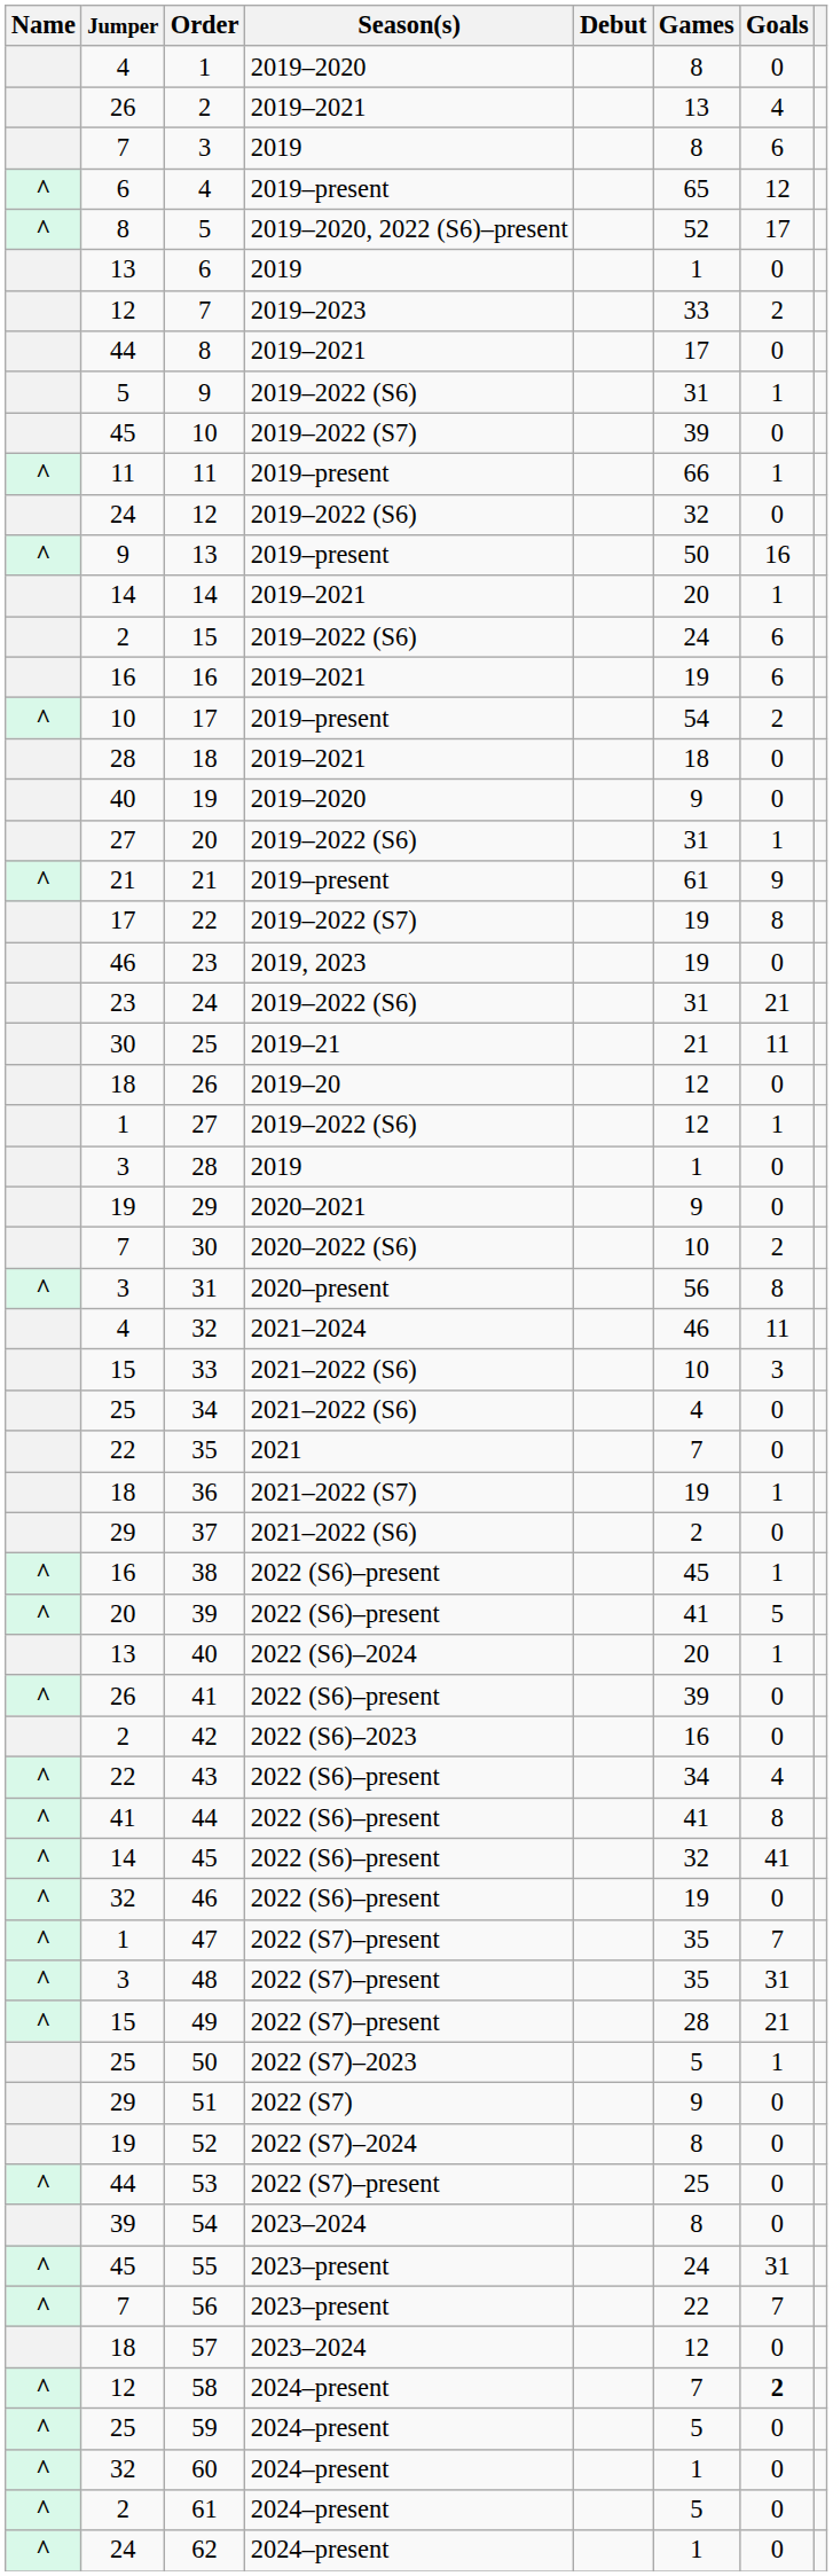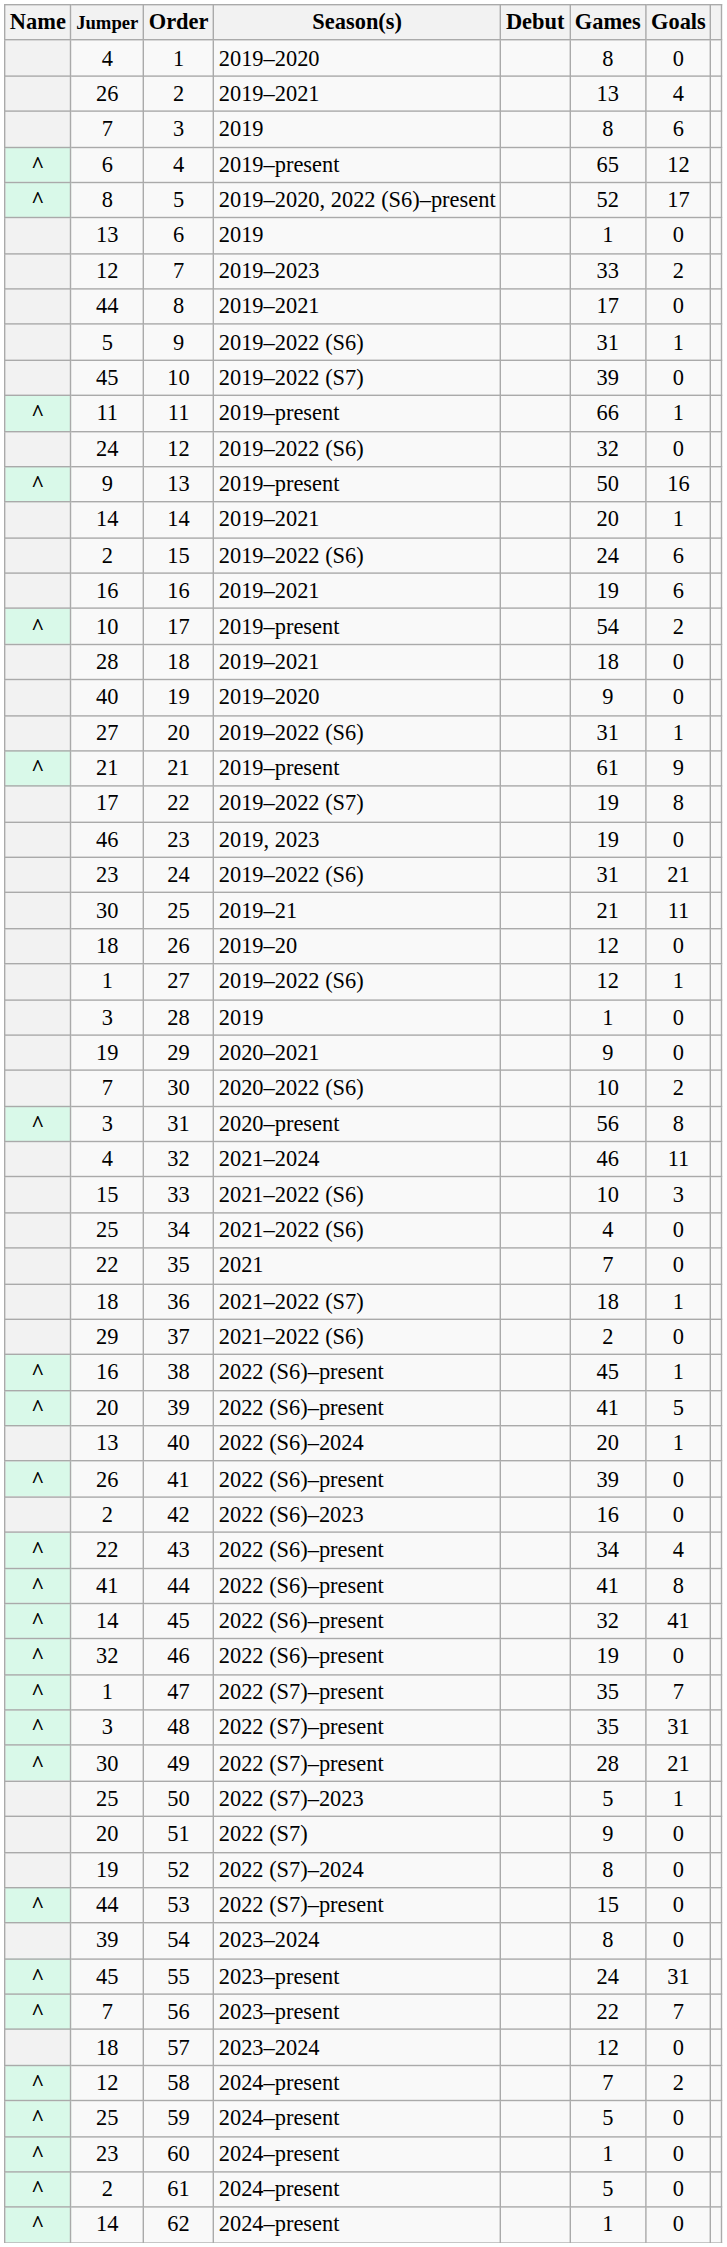 <table class="wikitable plainrowheaders sortable" style="text-align:center">
 <tr>
 <th scope="col">Name</th>
 <th scope="col"><small>Jumper </small></th>
 <th scope="col">Order</th>
 <th scope="col">Season(s)</th>
 <th scope="col">Debut</th>
 <th scope="col">Games</th>
 <th scope="col">Goals</th>
 <th scope="col" class="unsortable"></th>
 </tr>
 <tr>
 <th scope="row"></th>
 <td>4</td>
 <td>1</td>
 <td align="left">2019–2020</td>
 <td></td>
 <td>8</td>
 <td>0</td>
 <td></td>
 </tr>
 <tr>
 <th scope="row"></th>
 <td>26</td>
 <td>2</td>
 <td align="left">2019–2021</td>
 <td></td>
 <td>13</td>
 <td>4</td>
 <td></td>
 </tr>
 <tr>
 <th scope="row"></th>
 <td>7</td>
 <td>3</td>
 <td align="left">2019</td>
 <td></td>
 <td>8</td>
 <td>6</td>
 <td></td>
 </tr>
 <tr>
 <th scope="row" style="background:#d9f9e9;">^</th>
 <td>6</td>
 <td>4</td>
 <td align="left">2019–present</td>
 <td></td>
 <td>65</td>
 <td>12</td>
 <td></td>
 </tr>
 <tr>
 <th scope="row" style="background:#d9f9e9;">^</th>
 <td>8</td>
 <td>5</td>
 <td align="left">2019–2020, 2022 (S6)–present</td>
 <td></td>
 <td>52</td>
 <td>17</td>
 <td></td>
 </tr>
 <tr>
 <th scope="row"></th>
 <td>13</td>
 <td>6</td>
 <td align="left">2019</td>
 <td></td>
 <td>1</td>
 <td>0</td>
 <td></td>
 </tr>
 <tr>
 <th scope="row"></th>
 <td>12</td>
 <td>7</td>
 <td align="left">2019–2023</td>
 <td></td>
 <td>33</td>
 <td>2</td>
 <td></td>
 </tr>
 <tr>
 <th scope="row"></th>
 <td>44</td>
 <td>8</td>
 <td align="left">2019–2021</td>
 <td></td>
 <td>17</td>
 <td>0</td>
 <td></td>
 </tr>
 <tr>
 <th scope="row"></th>
 <td>5</td>
 <td>9</td>
 <td align="left">2019–2022 (S6)</td>
 <td></td>
 <td>31</td>
 <td>1</td>
 <td></td>
 </tr>
 <tr>
 <th scope="row"></th>
 <td>45</td>
 <td>10</td>
 <td align="left">2019–2022 (S7)</td>
 <td></td>
 <td>39</td>
 <td>0</td>
 <td></td>
 </tr>
 <tr>
 <th scope="row" style="background:#d9f9e9;">^</th>
 <td>11</td>
 <td>11</td>
 <td align="left">2019–present</td>
 <td></td>
 <td>66</td>
 <td>1</td>
 <td></td>
 </tr>
 <tr>
 <th scope="row"></th>
 <td>24</td>
 <td>12</td>
 <td align="left">2019–2022 (S6)</td>
 <td></td>
 <td>32</td>
 <td>0</td>
 <td></td>
 </tr>
 <tr>
 <th scope="row" style="background:#d9f9e9;">^</th>
 <td>9</td>
 <td>13</td>
 <td align="left">2019–present</td>
 <td></td>
 <td>50</td>
 <td>16</td>
 <td></td>
 </tr>
 <tr>
 <th scope="row"></th>
 <td>14</td>
 <td>14</td>
 <td align="left">2019–2021</td>
 <td></td>
 <td>20</td>
 <td>1</td>
 <td></td>
 </tr>
 <tr>
 <th scope="row"></th>
 <td>2</td>
 <td>15</td>
 <td align="left">2019–2022 (S6)</td>
 <td></td>
 <td>24</td>
 <td>6</td>
 <td></td>
 </tr>
 <tr>
 <th scope="row"></th>
 <td>16</td>
 <td>16</td>
 <td align="left">2019–2021</td>
 <td></td>
 <td>19</td>
 <td>6</td>
 <td></td>
 </tr>
 <tr>
 <th scope="row" style="background:#d9f9e9;">^</th>
 <td>10</td>
 <td>17</td>
 <td align="left">2019–present</td>
 <td></td>
 <td>54</td>
 <td>2</td>
 <td></td>
 </tr>
 <tr>
 <th scope="row"></th>
 <td>28</td>
 <td>18</td>
 <td align="left">2019–2021</td>
 <td></td>
 <td>18</td>
 <td>0</td>
 <td></td>
 </tr>
 <tr>
 <th scope="row"></th>
 <td>40</td>
 <td>19</td>
 <td align="left">2019–2020</td>
 <td></td>
 <td>9</td>
 <td>0</td>
 <td></td>
 </tr>
 <tr>
 <th scope="row"></th>
 <td>27</td>
 <td>20</td>
 <td align="left">2019–2022 (S6)</td>
 <td></td>
 <td>31</td>
 <td>1</td>
 <td></td>
 </tr>
 <tr>
 <th scope="row" style="background:#d9f9e9;">^</th>
 <td>21</td>
 <td>21</td>
 <td align="left">2019–present</td>
 <td></td>
 <td>61</td>
 <td>9</td>
 <td></td>
 </tr>
 <tr>
 <th scope="row"></th>
 <td>17</td>
 <td>22</td>
 <td align="left">2019–2022 (S7)</td>
 <td></td>
 <td>19</td>
 <td>8</td>
 <td></td>
 </tr>
 <tr>
 <th scope="row"></th>
 <td>46</td>
 <td>23</td>
 <td align="left">2019, 2023</td>
 <td></td>
 <td>19</td>
 <td>0</td>
 <td></td>
 </tr>
 <tr>
 <th scope="row"></th>
 <td>23</td>
 <td>24</td>
 <td align="left">2019–2022 (S6)</td>
 <td></td>
 <td>31</td>
 <td>21</td>
 <td></td>
 </tr>
 <tr>
 <th scope="row"></th>
 <td>30</td>
 <td>25</td>
 <td align="left">2019–21</td>
 <td></td>
 <td>21</td>
 <td>11</td>
 <td></td>
 </tr>
 <tr>
 <th scope="row"></th>
 <td>18</td>
 <td>26</td>
 <td align="left">2019–20</td>
 <td></td>
 <td>12</td>
 <td>0</td>
 <td></td>
 </tr>
 <tr>
 <th scope="row"></th>
 <td>1</td>
 <td>27</td>
 <td align="left">2019–2022 (S6)</td>
 <td></td>
 <td>12</td>
 <td>1</td>
 <td></td>
 </tr>
 <tr>
 <th scope="row"></th>
 <td>3</td>
 <td>28</td>
 <td align="left">2019</td>
 <td></td>
 <td>1</td>
 <td>0</td>
 <td></td>
 </tr>
 <tr>
 <th scope="row"></th>
 <td>19</td>
 <td>29</td>
 <td align="left">2020–2021</td>
 <td></td>
 <td>9</td>
 <td>0</td>
 <td></td>
 </tr>
 <tr>
 <th scope="row"></th>
 <td>7</td>
 <td>30</td>
 <td align="left">2020–2022 (S6)</td>
 <td></td>
 <td>10</td>
 <td>2</td>
 <td></td>
 </tr>
 <tr>
 <th scope="row" style="background:#d9f9e9;">^</th>
 <td>3</td>
 <td>31</td>
 <td align="left">2020–present</td>
 <td></td>
 <td>56</td>
 <td>8</td>
 <td></td>
 </tr>
 <tr>
 <th scope="row"></th>
 <td>4</td>
 <td>32</td>
 <td align="left">2021–2024</td>
 <td></td>
 <td>46</td>
 <td>11</td>
 <td></td>
 </tr>
 <tr>
 <th scope="row"></th>
 <td>15</td>
 <td>33</td>
 <td align="left">2021–2022 (S6)</td>
 <td></td>
 <td>10</td>
 <td>3</td>
 <td></td>
 </tr>
 <tr>
 <th scope="row"></th>
 <td>25</td>
 <td>34</td>
 <td align="left">2021–2022 (S6)</td>
 <td></td>
 <td>4</td>
 <td>0</td>
 <td></td>
 </tr>
 <tr>
 <th scope="row"></th>
 <td>22</td>
 <td>35</td>
 <td align="left">2021</td>
 <td></td>
 <td>7</td>
 <td>0</td>
 <td></td>
 </tr>
 <tr>
 <th scope="row"></th>
 <td>18</td>
 <td>36</td>
 <td align="left">2021–2022 (S7)</td>
 <td></td>
-<td>19</td>
+<td>18</td>
 <td>1</td>
 <td></td>
 </tr>
 <tr>
 <th scope="row"></th>
 <td>29</td>
 <td>37</td>
 <td align="left">2021–2022 (S6)</td>
 <td></td>
 <td>2</td>
 <td>0</td>
 <td></td>
 </tr>
 <tr>
 <th scope="row" style="background:#d9f9e9;">^</th>
 <td>16</td>
 <td>38</td>
 <td align="left">2022 (S6)–present</td>
 <td></td>
 <td>45</td>
 <td>1</td>
 <td></td>
 </tr>
 <tr>
 <th scope="row" style="background:#d9f9e9;">^</th>
 <td>20</td>
 <td>39</td>
 <td align="left">2022 (S6)–present</td>
 <td></td>
 <td>41</td>
 <td>5</td>
 <td></td>
 </tr>
 <tr>
 <th scope="row"></th>
 <td>13</td>
 <td>40</td>
 <td align="left">2022 (S6)–2024</td>
 <td></td>
 <td>20</td>
 <td>1</td>
 <td></td>
 </tr>
 <tr>
 <th scope="row" style="background:#d9f9e9;">^</th>
 <td>26</td>
 <td>41</td>
 <td align="left">2022 (S6)–present</td>
 <td></td>
 <td>39</td>
 <td>0</td>
 <td></td>
 </tr>
 <tr>
 <th scope="row"></th>
 <td>2</td>
 <td>42</td>
 <td align="left">2022 (S6)–2023</td>
 <td></td>
 <td>16</td>
 <td>0</td>
 <td></td>
 </tr>
 <tr>
 <th scope="row" style="background:#d9f9e9;">^</th>
 <td>22</td>
 <td>43</td>
 <td align="left">2022 (S6)–present</td>
 <td></td>
 <td>34</td>
 <td>4</td>
 <td></td>
 </tr>
 <tr>
 <th scope="row" style="background:#d9f9e9;">^</th>
 <td>41</td>
 <td>44</td>
 <td align="left">2022 (S6)–present</td>
 <td></td>
 <td>41</td>
 <td>8</td>
 <td></td>
 </tr>
 <tr>
 <th scope="row" style="background:#d9f9e9;">^</th>
 <td>14</td>
 <td>45</td>
 <td align="left">2022 (S6)–present</td>
 <td></td>
 <td>32</td>
 <td>41</td>
 <td></td>
 </tr>
 <tr>
 <th scope="row" style="background:#d9f9e9;">^</th>
 <td>32</td>
 <td>46</td>
 <td align="left">2022 (S6)–present</td>
 <td></td>
 <td>19</td>
 <td>0</td>
 <td></td>
 </tr>
 <tr>
 <th scope="row" style="background:#d9f9e9;">^</th>
 <td>1</td>
 <td>47</td>
 <td align="left">2022 (S7)–present</td>
 <td></td>
 <td>35</td>
 <td>7</td>
 <td></td>
 </tr>
 <tr>
 <th scope="row" style="background:#d9f9e9;">^</th>
 <td>3</td>
 <td>48</td>
 <td align="left">2022 (S7)–present</td>
 <td></td>
 <td>35</td>
 <td>31</td>
 <td></td>
 </tr>
 <tr>
 <th scope="row" style="background:#d9f9e9;">^</th>
-<td>15</td>
+<td>30</td>
 <td>49</td>
 <td align="left">2022 (S7)–present</td>
 <td></td>
 <td>28</td>
 <td>21</td>
 <td></td>
 </tr>
 <tr>
 <th scope="row"></th>
 <td>25</td>
 <td>50</td>
 <td align="left">2022 (S7)–2023</td>
 <td></td>
 <td>5</td>
 <td>1</td>
 <td></td>
 </tr>
 <tr>
 <th scope="row"></th>
-<td>29</td>
+<td>20</td>
 <td>51</td>
 <td align="left">2022 (S7)</td>
 <td></td>
 <td>9</td>
 <td>0</td>
 <td></td>
 </tr>
 <tr>
 <th scope="row"></th>
 <td>19</td>
 <td>52</td>
 <td align="left">2022 (S7)–2024</td>
 <td></td>
 <td>8</td>
 <td>0</td>
 <td></td>
 </tr>
 <tr>
 <th scope="row" style="background:#d9f9e9;">^</th>
 <td>44</td>
 <td>53</td>
 <td align="left">2022 (S7)–present</td>
 <td></td>
-<td>25</td>
+<td>15</td>
 <td>0</td>
 <td></td>
 </tr>
 <tr>
 <th scope="row"></th>
 <td>39</td>
 <td>54</td>
 <td align="left">2023–2024</td>
 <td></td>
 <td>8</td>
 <td>0</td>
 <td></td>
 </tr>
 <tr>
 <th scope="row" style="background:#d9f9e9;">^</th>
 <td>45</td>
 <td>55</td>
 <td align="left">2023–present</td>
 <td></td>
 <td>24</td>
 <td>31</td>
 <td></td>
 </tr>
 <tr>
 <th scope="row" style="background:#d9f9e9;">^</th>
 <td>7</td>
 <td>56</td>
 <td align="left">2023–present</td>
 <td></td>
 <td>22</td>
 <td>7</td>
 <td></td>
 </tr>
 <tr>
 <th scope="row"></th>
 <td>18</td>
 <td>57</td>
 <td align="left">2023–2024</td>
 <td></td>
 <td>12</td>
 <td>0</td>
 <td></td>
 </tr>
 <tr>
 <th scope="row" style="background:#d9f9e9;">^</th>
 <td>12</td>
 <td>58</td>
 <td align="left">2024–present</td>
 <td></td>
 <td>7</td>
-<td><strong>2</strong></td>
+<td>2</td>
 <td></td>
 </tr>
 <tr>
 <th scope="row" style="background:#d9f9e9;">^</th>
 <td>25</td>
 <td>59</td>
 <td align="left">2024–present</td>
 <td></td>
 <td>5</td>
 <td>0</td>
 <td></td>
 </tr>
 <tr>
 <th scope="row" style="background:#d9f9e9;">^</th>
-<td>32</td>
+<td>23</td>
 <td>60</td>
 <td align="left">2024–present</td>
 <td></td>
 <td>1</td>
 <td>0</td>
 <td></td>
 </tr>
 <tr>
 <th scope="row" style="background:#d9f9e9;">^</th>
 <td>2</td>
 <td>61</td>
 <td align="left">2024–present</td>
 <td></td>
 <td>5</td>
 <td>0</td>
 <td></td>
 </tr>
 <tr>
 <th scope="row" style="background:#d9f9e9;">^</th>
-<td>24</td>
+<td>14</td>
 <td>62</td>
 <td align="left">2024–present</td>
 <td></td>
 <td>1</td>
 <td>0</td>
 <td></td>
 </tr>
 <tr>
 </tr>
 </table>
